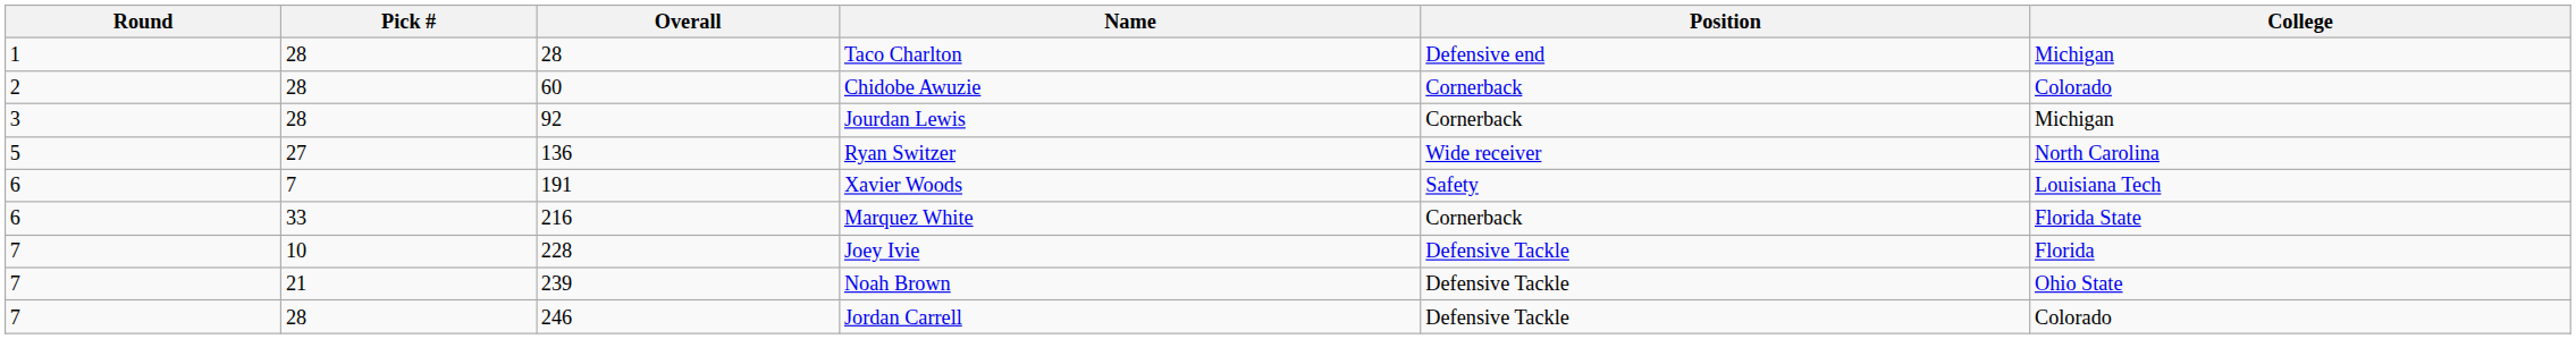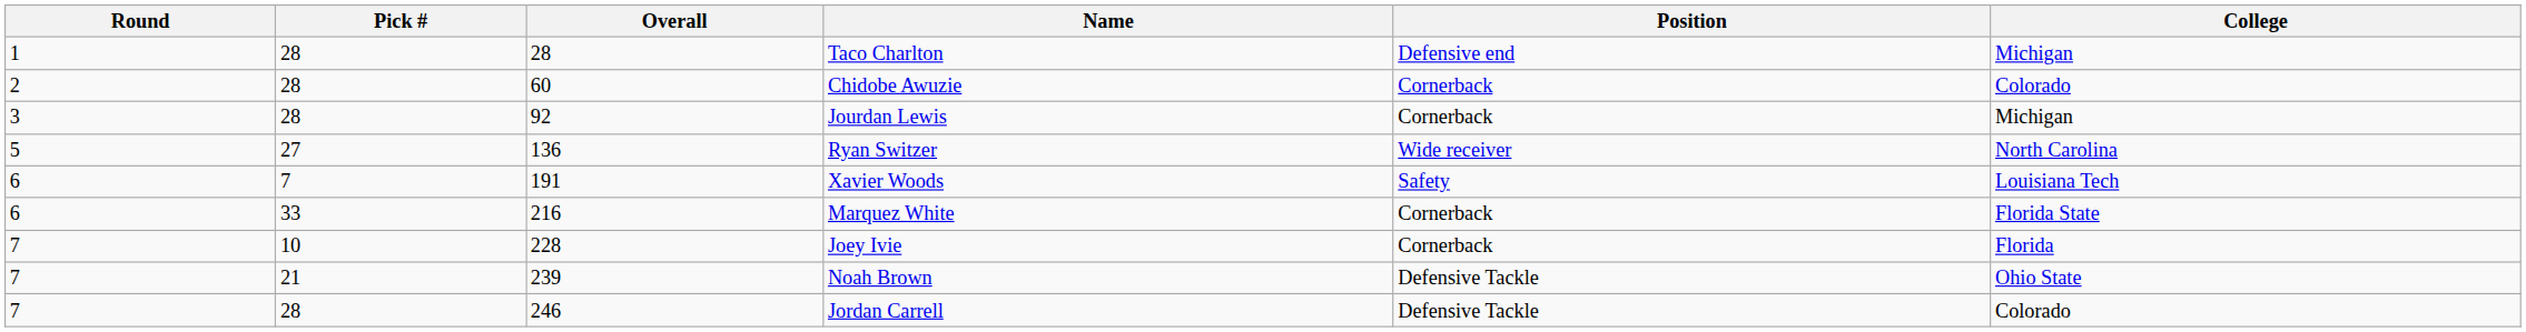 <table class="wikitable sortable sortable" style="width: 100%">
 <tr>
 <th>Round</th>
 <th>Pick #</th>
 <th>Overall</th>
 <th>Name</th>
 <th>Position</th>
 <th>College</th>
 </tr>
 <tr>
 <td>1</td>
 <td>28</td>
 <td>28</td>
 <td><a href='#'>Taco Charlton</a></td>
 <td><a href='#'>Defensive end</a></td>
 <td><a href='#'>Michigan</a></td>
 </tr>
 <tr>
 <td>2</td>
 <td>28</td>
 <td>60</td>
 <td><a href='#'>Chidobe Awuzie</a></td>
 <td><a href='#'>Cornerback</a></td>
 <td><a href='#'>Colorado</a></td>
 </tr>
 <tr>
 <td>3</td>
 <td>28</td>
 <td>92</td>
 <td><a href='#'>Jourdan Lewis</a></td>
 <td>Cornerback</td>
 <td>Michigan</td>
 </tr>
 <tr>
 <td>5</td>
 <td>27</td>
 <td>136</td>
 <td><a href='#'>Ryan Switzer</a></td>
 <td><a href='#'>Wide receiver</a></td>
 <td><a href='#'>North Carolina</a></td>
 </tr>
 <tr>
 <td>6</td>
 <td>7</td>
 <td>191</td>
 <td><a href='#'>Xavier Woods</a></td>
 <td><a href='#'>Safety</a></td>
 <td><a href='#'>Louisiana Tech</a></td>
 </tr>
 <tr>
 <td>6</td>
 <td>33</td>
 <td>216</td>
 <td><a href='#'>Marquez White</a></td>
 <td>Cornerback</td>
 <td><a href='#'>Florida State</a></td>
 </tr>
 <tr>
 <td>7</td>
 <td>10</td>
 <td>228</td>
 <td><a href='#'>Joey Ivie</a></td>
-<td><a href='#'>Defensive Tackle</a></td>
+<td>Cornerback</td>
 <td><a href='#'>Florida</a></td>
 </tr>
 <tr>
 <td>7</td>
 <td>21</td>
 <td>239</td>
 <td><a href='#'>Noah Brown</a></td>
 <td>Defensive Tackle</td>
 <td><a href='#'>Ohio State</a></td>
 </tr>
 <tr>
 <td>7</td>
 <td>28</td>
 <td>246</td>
 <td><a href='#'>Jordan Carrell</a></td>
 <td>Defensive Tackle</td>
 <td>Colorado</td>
 </tr>
 </table>
